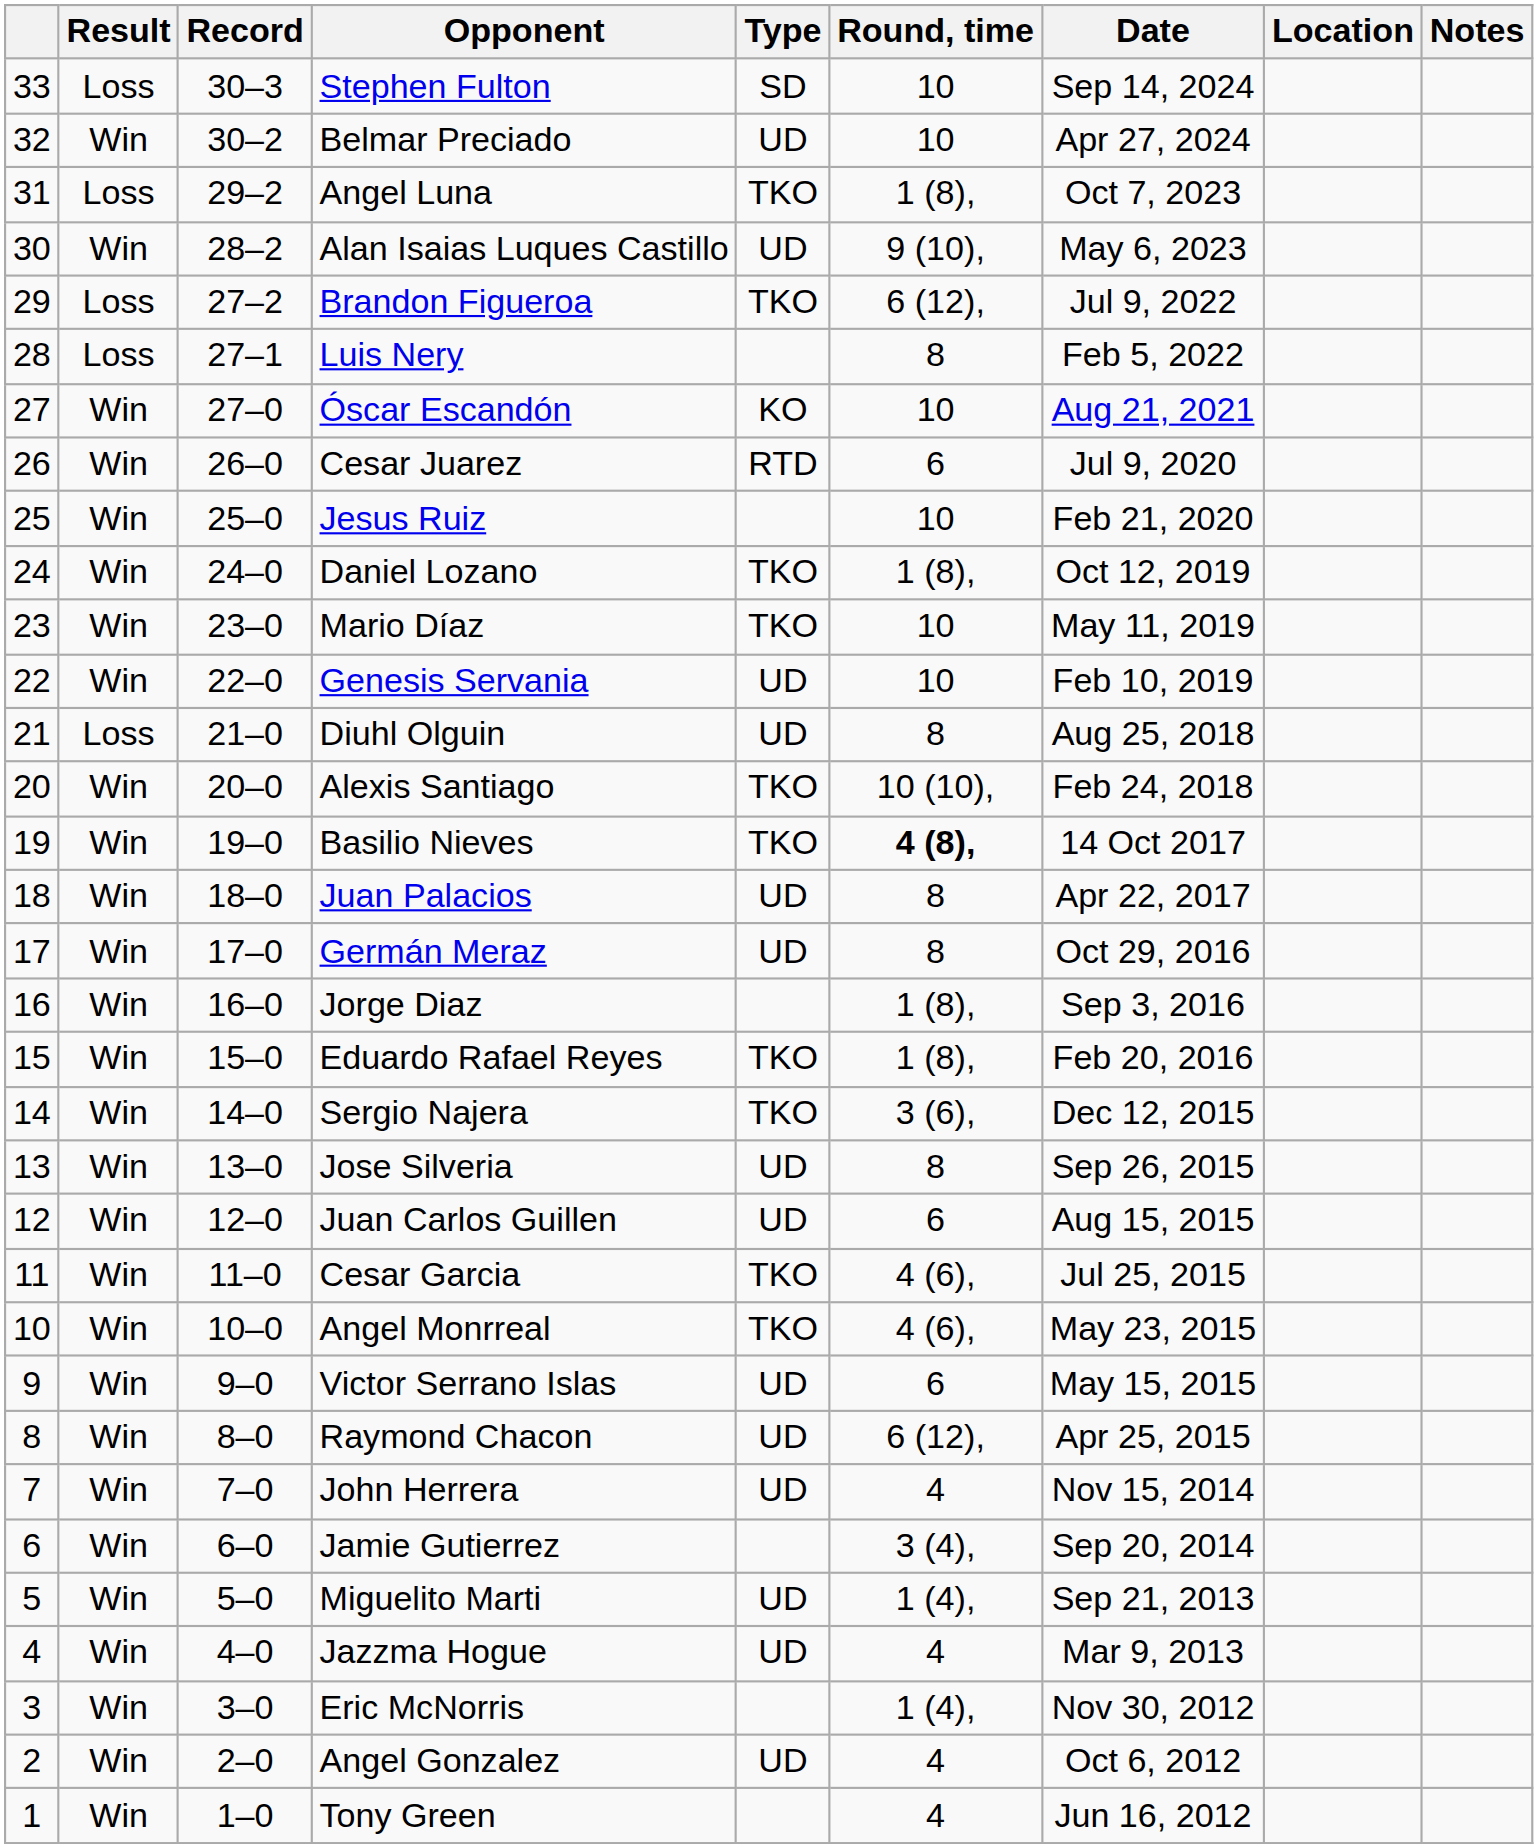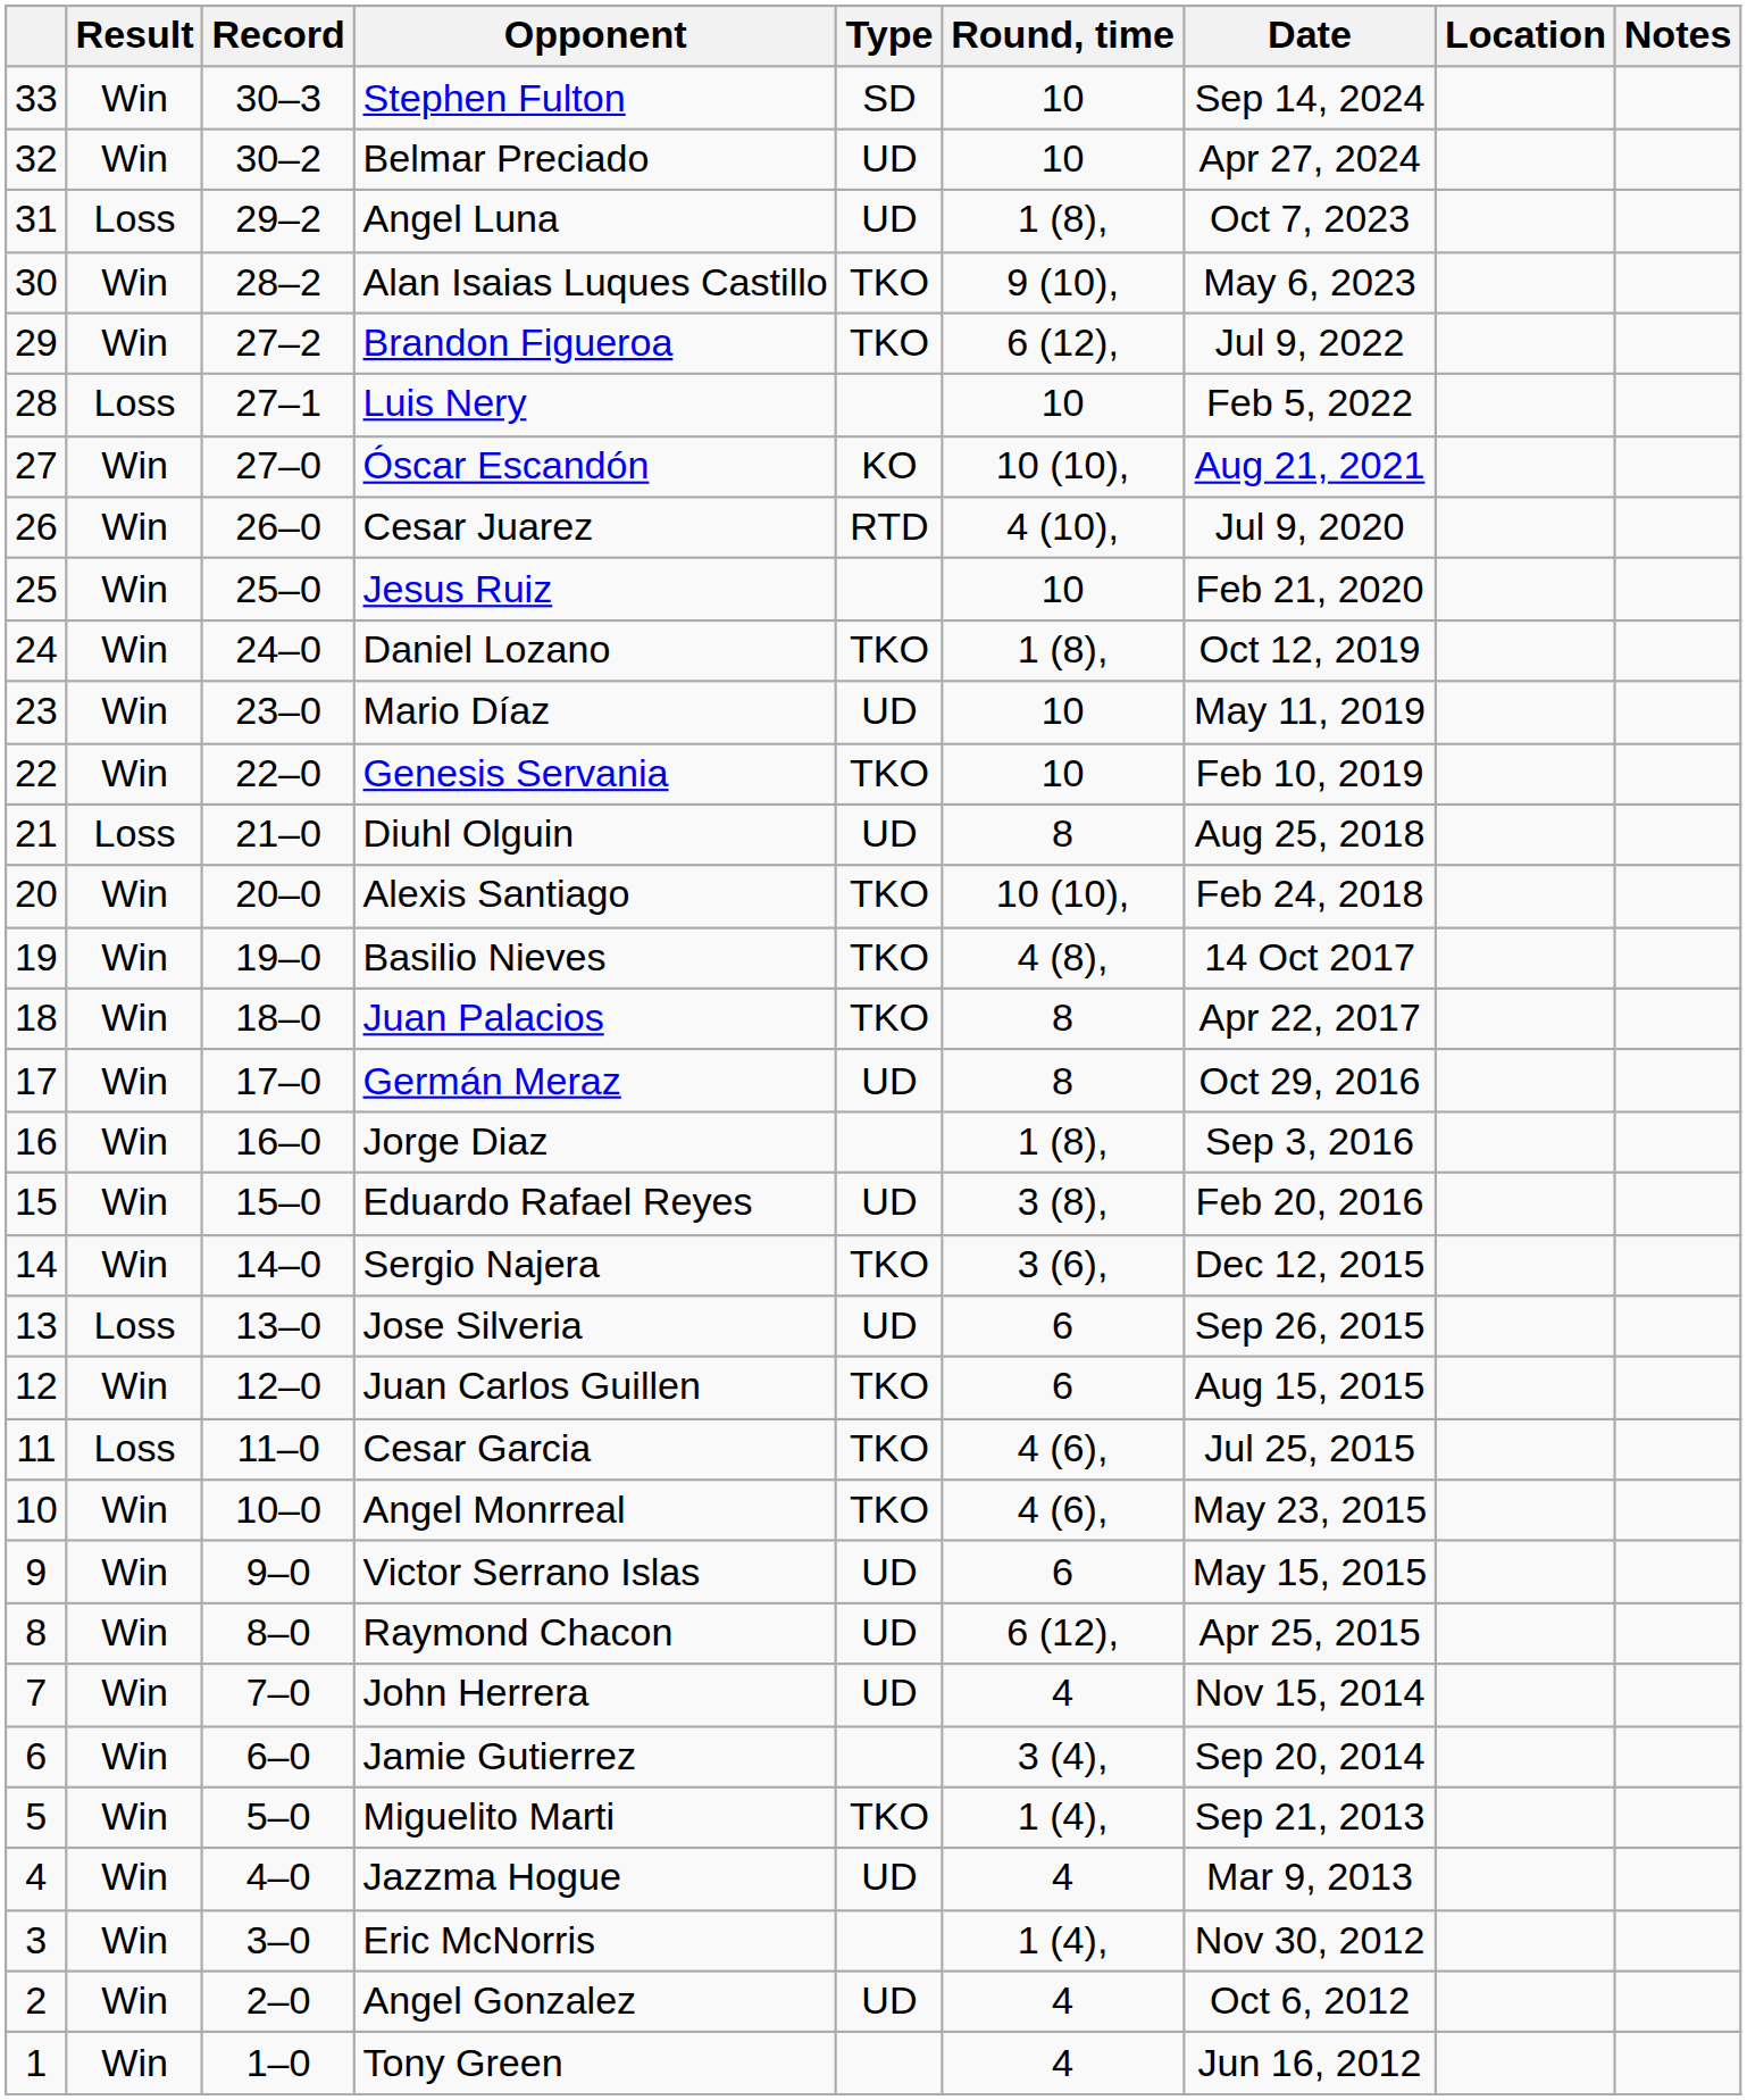 <table class="wikitable" style="text-align:center">
 <tr>
 <th></th>
 <th>Result</th>
 <th>Record</th>
 <th>Opponent</th>
 <th>Type</th>
 <th>Round, time</th>
 <th>Date</th>
 <th>Location</th>
 <th>Notes</th>
 </tr>
 <tr>
 <td>33</td>
-<td>Loss</td>
+<td>Win</td>
 <td>30–3</td>
 <td align=left><a href='#'>Stephen Fulton</a></td>
 <td>SD</td>
 <td>10</td>
 <td>Sep 14, 2024</td>
 <td align=left></td>
 <td></td>
 </tr>
 <tr>
 <td>32</td>
 <td>Win</td>
 <td>30–2</td>
 <td align=left>Belmar Preciado</td>
 <td>UD</td>
 <td>10</td>
 <td>Apr 27, 2024</td>
 <td align=left></td>
 <td></td>
 </tr>
 <tr>
 <td>31</td>
 <td>Loss</td>
 <td>29–2</td>
 <td align=left>Angel Luna</td>
-<td>TKO</td>
+<td>UD</td>
 <td>1 (8), </td>
 <td>Oct 7, 2023</td>
 <td align=left></td>
 <td></td>
 </tr>
 <tr>
 <td>30</td>
 <td>Win</td>
 <td>28–2</td>
 <td align=left>Alan Isaias Luques Castillo</td>
-<td>UD</td>
+<td>TKO</td>
 <td>9 (10), </td>
 <td>May 6, 2023</td>
 <td align=left></td>
 <td></td>
 </tr>
 <tr>
 <td>29</td>
-<td>Loss</td>
+<td>Win</td>
 <td>27–2</td>
 <td align=left><a href='#'>Brandon Figueroa</a></td>
 <td>TKO</td>
 <td>6 (12), </td>
 <td>Jul 9, 2022</td>
 <td align=left></td>
 <td align=left></td>
 </tr>
 <tr>
 <td>28</td>
 <td>Loss</td>
 <td>27–1</td>
 <td align=left><a href='#'>Luis Nery</a></td>
 <td></td>
-<td>8</td>
+<td>10</td>
 <td>Feb 5, 2022</td>
 <td align=left></td>
 <td align=left></td>
 </tr>
 <tr>
 <td>27</td>
 <td>Win</td>
 <td>27–0</td>
 <td align=left><a href='#'>Óscar Escandón</a></td>
 <td>KO</td>
-<td>10</td>
+<td>10 (10), </td>
 <td><a href='#'>Aug 21, 2021</a></td>
 <td align=left></td>
 <td align=left></td>
 </tr>
 <tr>
 <td>26</td>
 <td>Win</td>
 <td>26–0</td>
 <td align=left>Cesar Juarez</td>
 <td>RTD</td>
-<td>6</td>
+<td>4 (10), </td>
 <td>Jul 9, 2020</td>
 <td align=left></td>
 <td></td>
 </tr>
 <tr>
 <td>25</td>
 <td>Win</td>
 <td>25–0</td>
 <td align=left><a href='#'>Jesus Ruiz</a></td>
 <td></td>
 <td>10</td>
 <td>Feb 21, 2020</td>
 <td align=left></td>
 <td align=left></td>
 </tr>
 <tr>
 <td>24</td>
 <td>Win</td>
 <td>24–0</td>
 <td align=left>Daniel Lozano</td>
 <td>TKO</td>
 <td>1 (8), </td>
 <td>Oct 12, 2019</td>
 <td align=left></td>
 <td></td>
 </tr>
 <tr>
 <td>23</td>
 <td>Win</td>
 <td>23–0</td>
 <td align=left>Mario Díaz</td>
-<td>TKO</td>
+<td>UD</td>
 <td>10</td>
 <td>May 11, 2019</td>
 <td align=left></td>
 <td align=left></td>
 </tr>
 <tr>
 <td>22</td>
 <td>Win</td>
 <td>22–0</td>
 <td align=left><a href='#'>Genesis Servania</a></td>
-<td>UD</td>
+<td>TKO</td>
 <td>10</td>
 <td>Feb 10, 2019</td>
 <td align=left></td>
 <td align=left></td>
 </tr>
 <tr>
 <td>21</td>
 <td>Loss</td>
 <td>21–0</td>
 <td align=left>Diuhl Olguin</td>
 <td>UD</td>
 <td>8</td>
 <td>Aug 25, 2018</td>
 <td align=left></td>
 <td></td>
 </tr>
 <tr>
 <td>20</td>
 <td>Win</td>
 <td>20–0</td>
 <td align=left>Alexis Santiago</td>
 <td>TKO</td>
 <td>10 (10), </td>
 <td>Feb 24, 2018</td>
 <td align=left></td>
 <td align=left></td>
 </tr>
 <tr>
 <td>19</td>
 <td>Win</td>
 <td>19–0</td>
 <td align=left>Basilio Nieves</td>
 <td>TKO</td>
-<td><strong>4 (8), </strong></td>
+<td>4 (8), </td>
 <td>14 Oct 2017</td>
 <td align=left></td>
 <td></td>
 </tr>
 <tr>
 <td>18</td>
 <td>Win</td>
 <td>18–0</td>
 <td align=left><a href='#'>Juan Palacios</a></td>
-<td>UD</td>
+<td>TKO</td>
 <td>8</td>
 <td>Apr 22, 2017</td>
 <td align=left></td>
 <td></td>
 </tr>
 <tr>
 <td>17</td>
 <td>Win</td>
 <td>17–0</td>
 <td align=left><a href='#'>Germán Meraz</a></td>
 <td>UD</td>
 <td>8</td>
 <td>Oct 29, 2016</td>
 <td align=left></td>
 <td></td>
 </tr>
 <tr>
 <td>16</td>
 <td>Win</td>
 <td>16–0</td>
 <td align=left>Jorge Diaz</td>
 <td></td>
 <td>1 (8), </td>
 <td>Sep 3, 2016</td>
 <td align=left></td>
 <td></td>
 </tr>
 <tr>
 <td>15</td>
 <td>Win</td>
 <td>15–0</td>
 <td align=left>Eduardo Rafael Reyes</td>
-<td>TKO</td>
-<td>1 (8), </td>
+<td>UD</td>
+<td>3 (8), </td>
 <td>Feb 20, 2016</td>
 <td align=left></td>
 <td></td>
 </tr>
 <tr>
 <td>14</td>
 <td>Win</td>
 <td>14–0</td>
 <td align=left>Sergio Najera</td>
 <td>TKO</td>
 <td>3 (6), </td>
 <td>Dec 12, 2015</td>
 <td align=left></td>
 <td></td>
 </tr>
 <tr>
 <td>13</td>
-<td>Win</td>
+<td>Loss</td>
 <td>13–0</td>
 <td align=left>Jose Silveria</td>
 <td>UD</td>
-<td>8</td>
+<td>6</td>
 <td>Sep 26, 2015</td>
 <td align=left></td>
 <td></td>
 </tr>
 <tr>
 <td>12</td>
 <td>Win</td>
 <td>12–0</td>
 <td align=left>Juan Carlos Guillen</td>
-<td>UD</td>
+<td>TKO</td>
 <td>6</td>
 <td>Aug 15, 2015</td>
 <td align=left></td>
 <td></td>
 </tr>
 <tr>
 <td>11</td>
-<td>Win</td>
+<td>Loss</td>
 <td>11–0</td>
 <td align=left>Cesar Garcia</td>
 <td>TKO</td>
 <td>4 (6), </td>
 <td>Jul 25, 2015</td>
 <td align=left></td>
 <td></td>
 </tr>
 <tr>
 <td>10</td>
 <td>Win</td>
 <td>10–0</td>
 <td align=left>Angel Monrreal</td>
 <td>TKO</td>
 <td>4 (6), </td>
 <td>May 23, 2015</td>
 <td align=left></td>
 <td></td>
 </tr>
 <tr>
 <td>9</td>
 <td>Win</td>
 <td>9–0</td>
 <td align=left>Victor Serrano Islas</td>
 <td>UD</td>
 <td>6</td>
 <td>May 15, 2015</td>
 <td align=left></td>
 <td></td>
 </tr>
 <tr>
 <td>8</td>
 <td>Win</td>
 <td>8–0</td>
 <td align=left>Raymond Chacon</td>
 <td>UD</td>
 <td>6 (12), </td>
 <td>Apr 25, 2015</td>
 <td align=left></td>
 <td></td>
 </tr>
 <tr>
 <td>7</td>
 <td>Win</td>
 <td>7–0</td>
 <td align=left>John Herrera</td>
 <td>UD</td>
 <td>4</td>
 <td>Nov 15, 2014</td>
 <td align=left></td>
 <td></td>
 </tr>
 <tr>
 <td>6</td>
 <td>Win</td>
 <td>6–0</td>
 <td align=left>Jamie Gutierrez</td>
 <td></td>
 <td>3 (4), </td>
 <td>Sep 20, 2014</td>
 <td align=left></td>
 <td></td>
 </tr>
 <tr>
 <td>5</td>
 <td>Win</td>
 <td>5–0</td>
 <td align=left>Miguelito Marti</td>
-<td>UD</td>
+<td>TKO</td>
 <td>1 (4), </td>
 <td>Sep 21, 2013</td>
 <td align=left></td>
 <td></td>
 </tr>
 <tr>
 <td>4</td>
 <td>Win</td>
 <td>4–0</td>
 <td align=left>Jazzma Hogue</td>
 <td>UD</td>
 <td>4</td>
 <td>Mar 9, 2013</td>
 <td align=left></td>
 <td></td>
 </tr>
 <tr>
 <td>3</td>
 <td>Win</td>
 <td>3–0</td>
 <td align=left>Eric McNorris</td>
 <td></td>
 <td>1 (4), </td>
 <td>Nov 30, 2012</td>
 <td align=left></td>
 <td></td>
 </tr>
 <tr>
 <td>2</td>
 <td>Win</td>
 <td>2–0</td>
 <td align=left>Angel Gonzalez</td>
 <td>UD</td>
 <td>4</td>
 <td>Oct 6, 2012</td>
 <td align=left></td>
 <td></td>
 </tr>
 <tr>
 <td>1</td>
 <td>Win</td>
 <td>1–0</td>
 <td align=left>Tony Green</td>
 <td></td>
 <td>4</td>
 <td>Jun 16, 2012</td>
 <td align=left></td>
 <td></td>
 </tr>
 <tr>
 </tr>
 </table>
